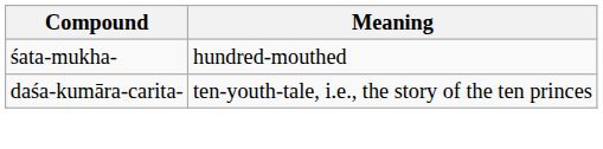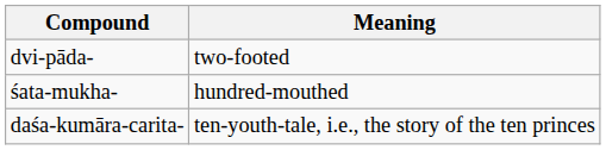 <table class="wikitable">
 <tr>
 <th>Compound</th>
 <th>Meaning</th>
+</tr>
+<tr>
+<td>dvi-pāda-</td>
+<td>two-footed</td>
 </tr>
 <tr>
 <td>śata-mukha-</td>
 <td>hundred-mouthed</td>
 </tr>
 <tr>
 <td>daśa-kumāra-carita-</td>
 <td>ten-youth-tale, i.e., the story of the ten princes</td>
 </tr>
 </table>
